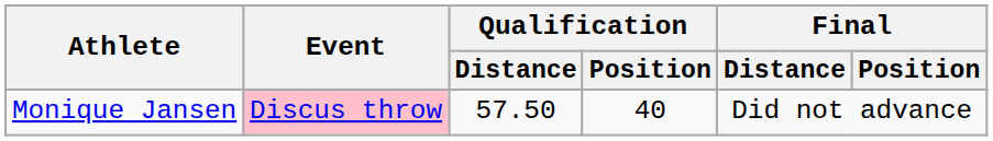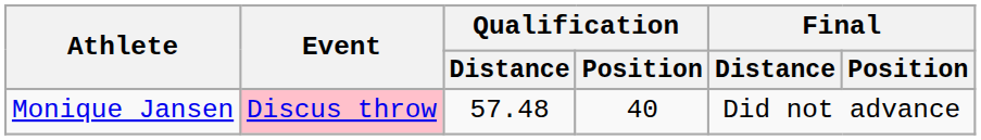 <table class=wikitable style="font-size:90%">
 <tr>
 <th rowspan="2">Athlete</th>
 <th rowspan="2">Event</th>
 <th colspan="2">Qualification</th>
 <th colspan="2">Final</th>
 </tr>
 <tr style="font-size:95%">
 <th>Distance</th>
 <th>Position</th>
 <th>Distance</th>
 <th>Position</th>
 </tr>
 <tr align=center>
 <td align=left><a href='#'>Monique Jansen</a></td>
 <td align=left style="background: pink;"><a href='#'>Discus throw</a></td>
-<td>57.50</td>
+<td>57.48</td>
 <td>40</td>
 <td colspan=2>Did not advance</td>
 </tr>
 </table>
